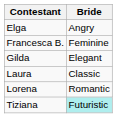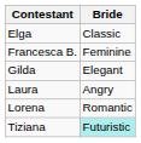 <table class="wikitable">
 <tr>
 <th colspan="1">Contestant</th>
 <th colspan="1">Bride</th>
 </tr>
 <tr>
 <td>Elga</td>
-<td>Angry</td>
+<td>Classic</td>
 </tr>
 <tr>
 <td>Francesca B.</td>
 <td>Feminine</td>
 </tr>
 <tr>
 <td>Gilda</td>
 <td>Elegant</td>
 </tr>
 <tr>
 <td>Laura</td>
-<td>Classic</td>
+<td>Angry</td>
 </tr>
 <tr>
 <td>Lorena</td>
 <td>Romantic</td>
 </tr>
 <tr>
 <td>Tiziana</td>
 <td style="background: paleturquoise;">Futuristic</td>
 </tr>
 </table>
